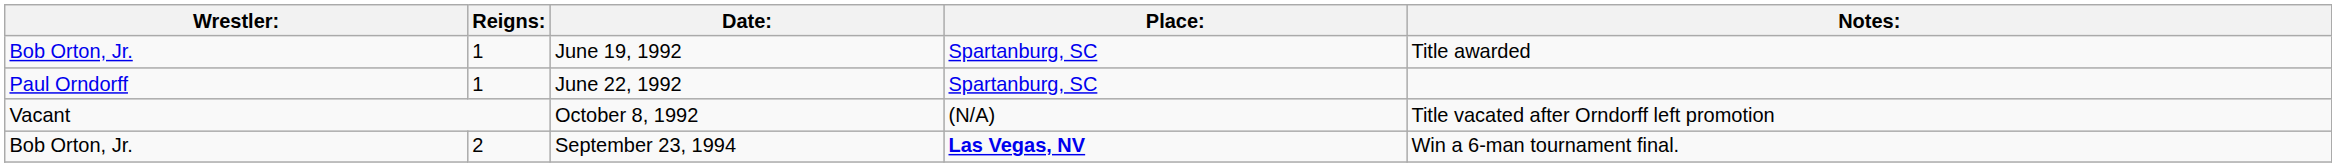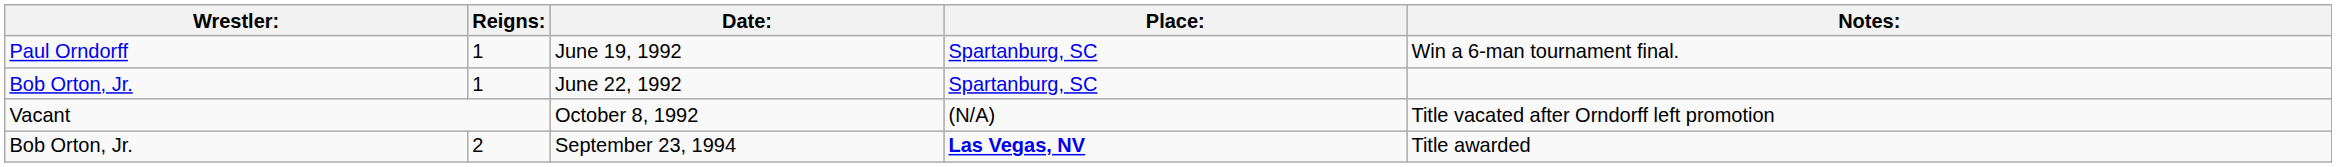 <table class="sortable wikitable" style="font-size:85%; text-align:left; width:100%;">
 <tr>
 <th width=20%>Wrestler:</th>
 <th width=3%>Reigns:</th>
 <th width=17%>Date:</th>
 <th width=20%>Place:</th>
 <th width=40%>Notes:</th>
 </tr>
 <tr>
-<td><a href='#'>Bob Orton, Jr.</a></td>
+<td><a href='#'>Paul Orndorff</a></td>
 <td>1</td>
 <td>June 19, 1992</td>
 <td><a href='#'>Spartanburg, SC</a></td>
-<td>Title awarded</td>
+<td>Win a 6-man tournament final.</td>
 </tr>
 <tr>
-<td><a href='#'>Paul Orndorff</a></td>
+<td><a href='#'>Bob Orton, Jr.</a></td>
 <td>1</td>
 <td>June 22, 1992</td>
 <td><a href='#'>Spartanburg, SC</a></td>
 <td></td>
 </tr>
 <tr>
 <td colspan=2>Vacant</td>
 <td>October 8, 1992</td>
 <td>(N/A)</td>
 <td>Title vacated after Orndorff left promotion</td>
 </tr>
 <tr>
 <td>Bob Orton, Jr.</td>
 <td>2</td>
 <td>September 23, 1994</td>
 <td><strong><a href='#'>Las Vegas, NV</a></strong></td>
-<td>Win a 6-man tournament final.</td>
+<td>Title awarded</td>
 </tr>
 </table>
